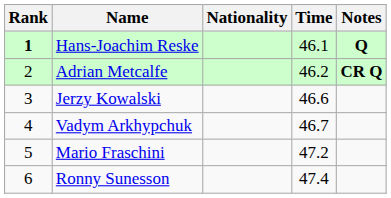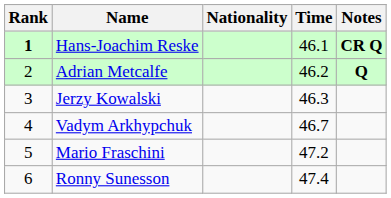 <table class="wikitable sortable" style="text-align:center">
 <tr>
 <th>Rank</th>
 <th>Name</th>
 <th>Nationality</th>
 <th>Time</th>
 <th>Notes</th>
 </tr>
 <tr bgcolor=ccffcc>
 <td><strong>1</strong></td>
 <td align=left><a href='#'>Hans-Joachim Reske</a></td>
 <td align=left></td>
 <td>46.1</td>
-<td><strong>Q</strong></td>
+<td><strong>CR Q</strong></td>
 </tr>
 <tr bgcolor=ccffcc>
 <td>2</td>
 <td align=left><a href='#'>Adrian Metcalfe</a></td>
 <td align=left></td>
 <td>46.2</td>
-<td><strong>CR Q</strong></td>
+<td><strong>Q</strong></td>
 </tr>
 <tr>
 <td>3</td>
 <td align=left><a href='#'>Jerzy Kowalski</a></td>
 <td align=left></td>
-<td>46.6</td>
+<td>46.3</td>
 <td></td>
 </tr>
 <tr>
 <td>4</td>
 <td align=left><a href='#'>Vadym Arkhypchuk</a></td>
 <td align=left></td>
 <td>46.7</td>
 <td></td>
 </tr>
 <tr>
 <td>5</td>
 <td align=left><a href='#'>Mario Fraschini</a></td>
 <td align=left></td>
 <td>47.2</td>
 <td></td>
 </tr>
 <tr>
 <td>6</td>
 <td align=left><a href='#'>Ronny Sunesson</a></td>
 <td align=left></td>
 <td>47.4</td>
 <td></td>
 </tr>
 </table>
